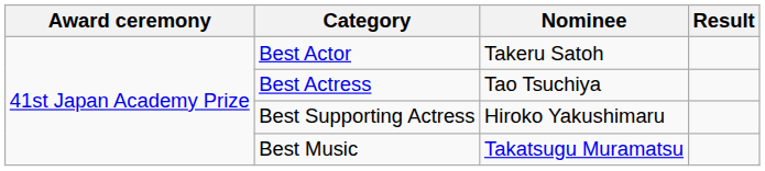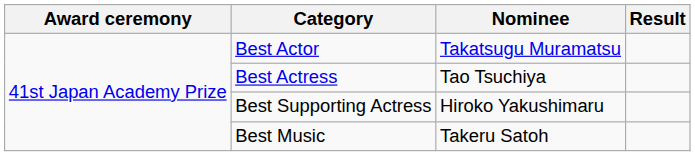 <table class="wikitable sortable">
 <tr>
 <th>Award ceremony</th>
 <th>Category</th>
 <th>Nominee</th>
 <th>Result</th>
 </tr>
 <tr>
 <td rowspan=4><a href='#'>41st Japan Academy Prize</a></td>
 <td><a href='#'>Best Actor</a></td>
-<td>Takeru Satoh</td>
+<td><a href='#'>Takatsugu Muramatsu</a></td>
 <td></td>
 </tr>
 <tr>
 <td><a href='#'>Best Actress</a></td>
 <td>Tao Tsuchiya</td>
 <td></td>
 </tr>
 <tr>
 <td>Best Supporting Actress</td>
 <td>Hiroko Yakushimaru</td>
 <td></td>
 </tr>
 <tr>
 <td>Best Music</td>
-<td><a href='#'>Takatsugu Muramatsu</a></td>
+<td>Takeru Satoh</td>
 <td></td>
 </tr>
 </table>
